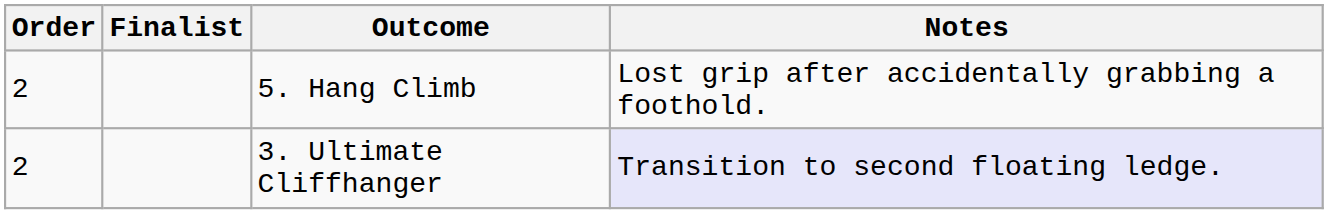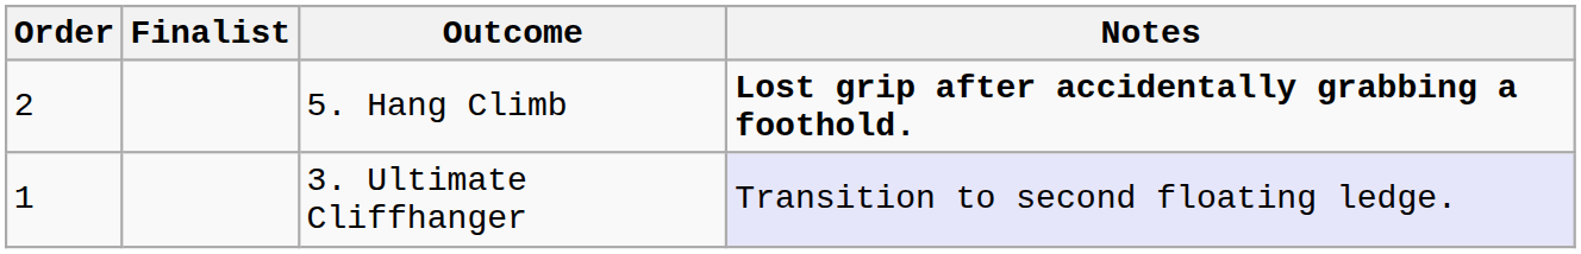 <table class="wikitable sortable">
 <tr>
 <th>Order</th>
 <th>Finalist</th>
 <th>Outcome</th>
 <th>Notes</th>
 </tr>
 <tr>
 <td>2</td>
 <td></td>
 <td>5. Hang Climb</td>
-<td>Lost grip after accidentally grabbing a foothold.</td>
+<td><strong>Lost grip after accidentally grabbing a foothold.</strong></td>
 </tr>
 <tr>
-<td>2</td>
+<td>1</td>
 <td></td>
 <td>3. Ultimate Cliffhanger</td>
 <td style="background: lavender;">Transition to second floating ledge.</td>
 </tr>
 </table>
